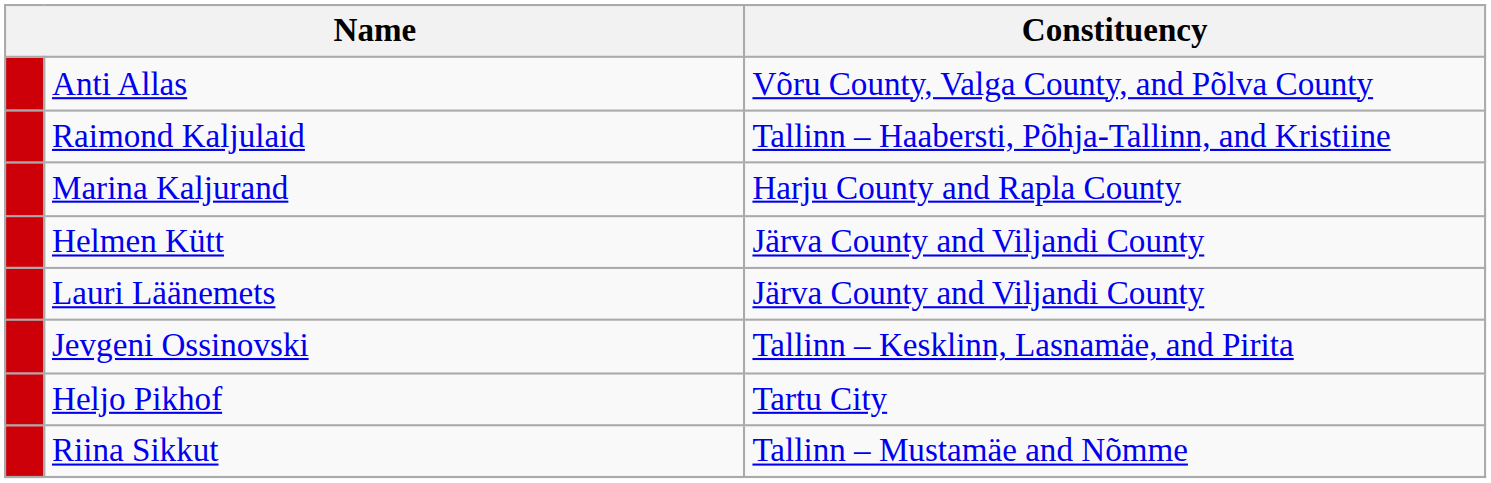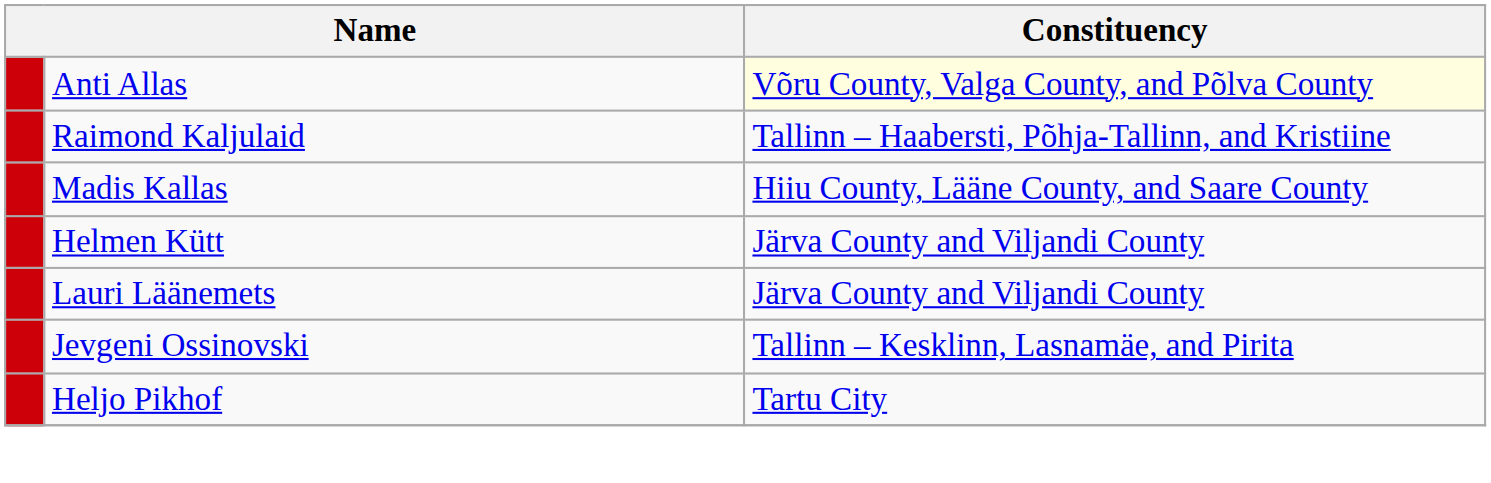 <table class="wikitable collapsible collapsed">
 <tr>
 <th colspan=2 width=350>Name</th>
 <th width=350>Constituency</th>
 </tr>
 <tr>
 <td style="background-color:#CD000a"></td>
 <td><a href='#'>Anti Allas</a></td>
-<td><a href='#'>Võru County, Valga County, and Põlva County</a></td>
+<td style="background: lightyellow;"><a href='#'>Võru County, Valga County, and Põlva County</a></td>
 </tr>
 <tr>
 <td style="background-color:#CD000a"></td>
 <td><a href='#'>Raimond Kaljulaid</a></td>
 <td><a href='#'>Tallinn – Haabersti, Põhja-Tallinn, and Kristiine</a></td>
 </tr>
 <tr>
 <td style="background-color:#CD000a"></td>
-<td><a href='#'>Marina Kaljurand</a></td>
-<td><a href='#'>Harju County and Rapla County</a></td>
+<td><a href='#'>Madis Kallas</a></td>
+<td><a href='#'>Hiiu County, Lääne County, and Saare County</a></td>
 </tr>
 <tr>
 <td style="background-color:#CD000a"></td>
 <td><a href='#'>Helmen Kütt</a></td>
 <td><a href='#'>Järva County and Viljandi County</a></td>
 </tr>
 <tr>
 <td style="background-color:#CD000a"></td>
 <td><a href='#'>Lauri Läänemets</a></td>
 <td><a href='#'>Järva County and Viljandi County</a></td>
 </tr>
 <tr>
 <td style="background-color:#CD000a"></td>
 <td><a href='#'>Jevgeni Ossinovski</a></td>
 <td><a href='#'>Tallinn – Kesklinn, Lasnamäe, and Pirita</a></td>
 </tr>
 <tr>
 <td style="background-color:#CD000a"></td>
 <td><a href='#'>Heljo Pikhof</a></td>
 <td><a href='#'>Tartu City</a></td>
 </tr>
 <tr>
-<td style="background-color:#CD000a"></td>
-<td><a href='#'>Riina Sikkut</a></td>
-<td><a href='#'>Tallinn – Mustamäe and Nõmme</a></td>
-</tr>
-<tr>
 </tr>
 </table>
